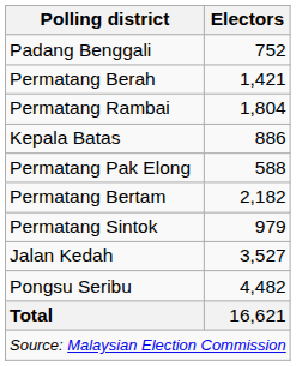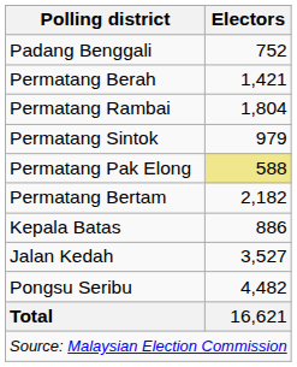 <table class="wikitable sortable">
 <tr>
 <th>Polling district</th>
 <th>Electors</th>
 </tr>
 <tr>
 <td>Padang Benggali</td>
 <td align="right">752</td>
 </tr>
 <tr>
 <td>Permatang Berah</td>
 <td align="right">1,421</td>
 </tr>
 <tr>
 <td>Permatang Rambai</td>
 <td align="right">1,804</td>
 </tr>
 <tr>
-<td>Kepala Batas</td>
-<td align="right">886</td>
+<td>Permatang Sintok</td>
+<td align="right">979</td>
 </tr>
 <tr>
 <td>Permatang Pak Elong</td>
-<td align="right">588</td>
+<td align="right" style="background: khaki;">588</td>
 </tr>
 <tr>
 <td>Permatang Bertam</td>
 <td align="right">2,182</td>
 </tr>
 <tr>
-<td>Permatang Sintok</td>
-<td align="right">979</td>
+<td>Kepala Batas</td>
+<td align="right">886</td>
 </tr>
 <tr>
 <td>Jalan Kedah</td>
 <td align="right">3,527</td>
 </tr>
 <tr>
 <td>Pongsu Seribu</td>
 <td align="right">4,482</td>
 </tr>
 <tr>
 <td style="background: #f2f2f2"><strong>Total</strong></td>
 <td style="background: #f2f2f2" align="right">16,621</td>
 </tr>
 <tr>
 <td colspan="2"  align="right"><small><em>Source: <a href='#'>Malaysian Election Commission</a></em></small></td>
 </tr>
 </table>
